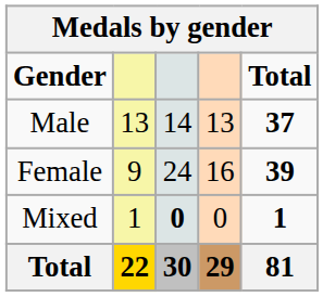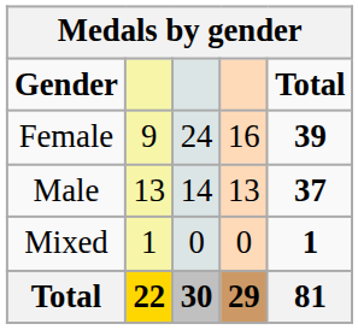 <table class="wikitable" style="font-size:85%; float:right">
 <tr style="background:#efefef;">
 <th colspan=5>Medals by gender</th>
 </tr>
 <tr align=center>
 <td><strong>Gender</strong></td>
 <td style="background:#f7f6a8;"></td>
 <td style="background:#dce5e5;"></td>
 <td style="background:#ffdab9;"></td>
 <td><strong>Total</strong></td>
 </tr>
 <tr align=center>
+<td>Female</td>
+<td style="background:#F7F6A8;">9</td>
+<td style="background:#DCE5E5;">24</td>
+<td style="background:#FFDAB9;">16</td>
+<td><strong>39</strong></td>
+</tr>
+<tr align=center>
 <td>Male</td>
 <td style="background:#F7F6A8;">13</td>
 <td style="background:#DCE5E5;">14</td>
 <td style="background:#FFDAB9;">13</td>
 <td><strong>37</strong></td>
 </tr>
 <tr align=center>
-<td>Female</td>
-<td style="background:#F7F6A8;">9</td>
-<td style="background:#DCE5E5;">24</td>
-<td style="background:#FFDAB9;">16</td>
-<td><strong>39</strong></td>
-</tr>
-<tr align=center>
 <td>Mixed</td>
 <td style="background:#F7F6A8;">1</td>
-<td style="background:#DCE5E5;"><strong>0</strong></td>
+<td style="background:#DCE5E5;">0</td>
 <td style="background:#FFDAB9;">0</td>
 <td><strong>1</strong></td>
 </tr>
 <tr align=center>
 <th>Total</th>
 <th style="background:gold;">22</th>
 <th style="background:silver;">30</th>
 <th style="background:#c96;">29</th>
 <th>81</th>
 </tr>
 </table>
